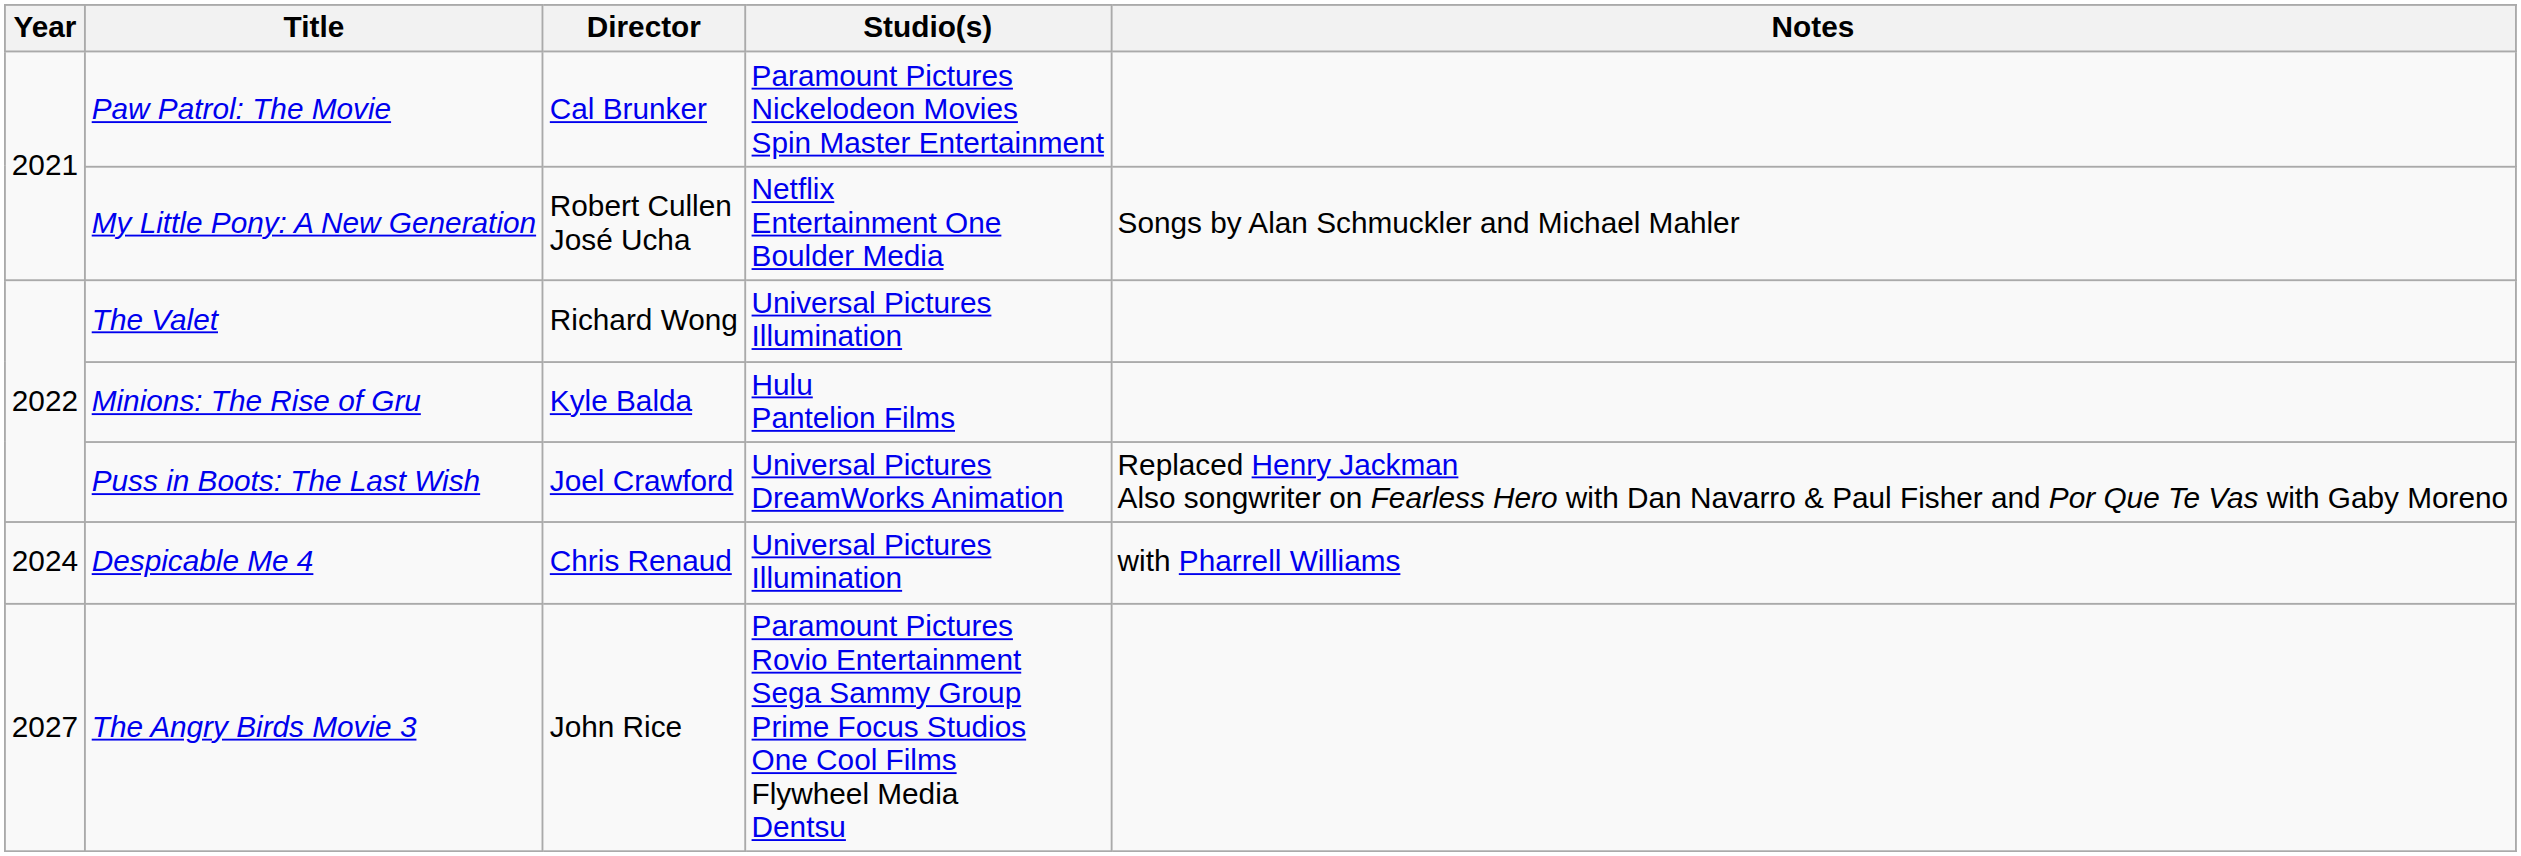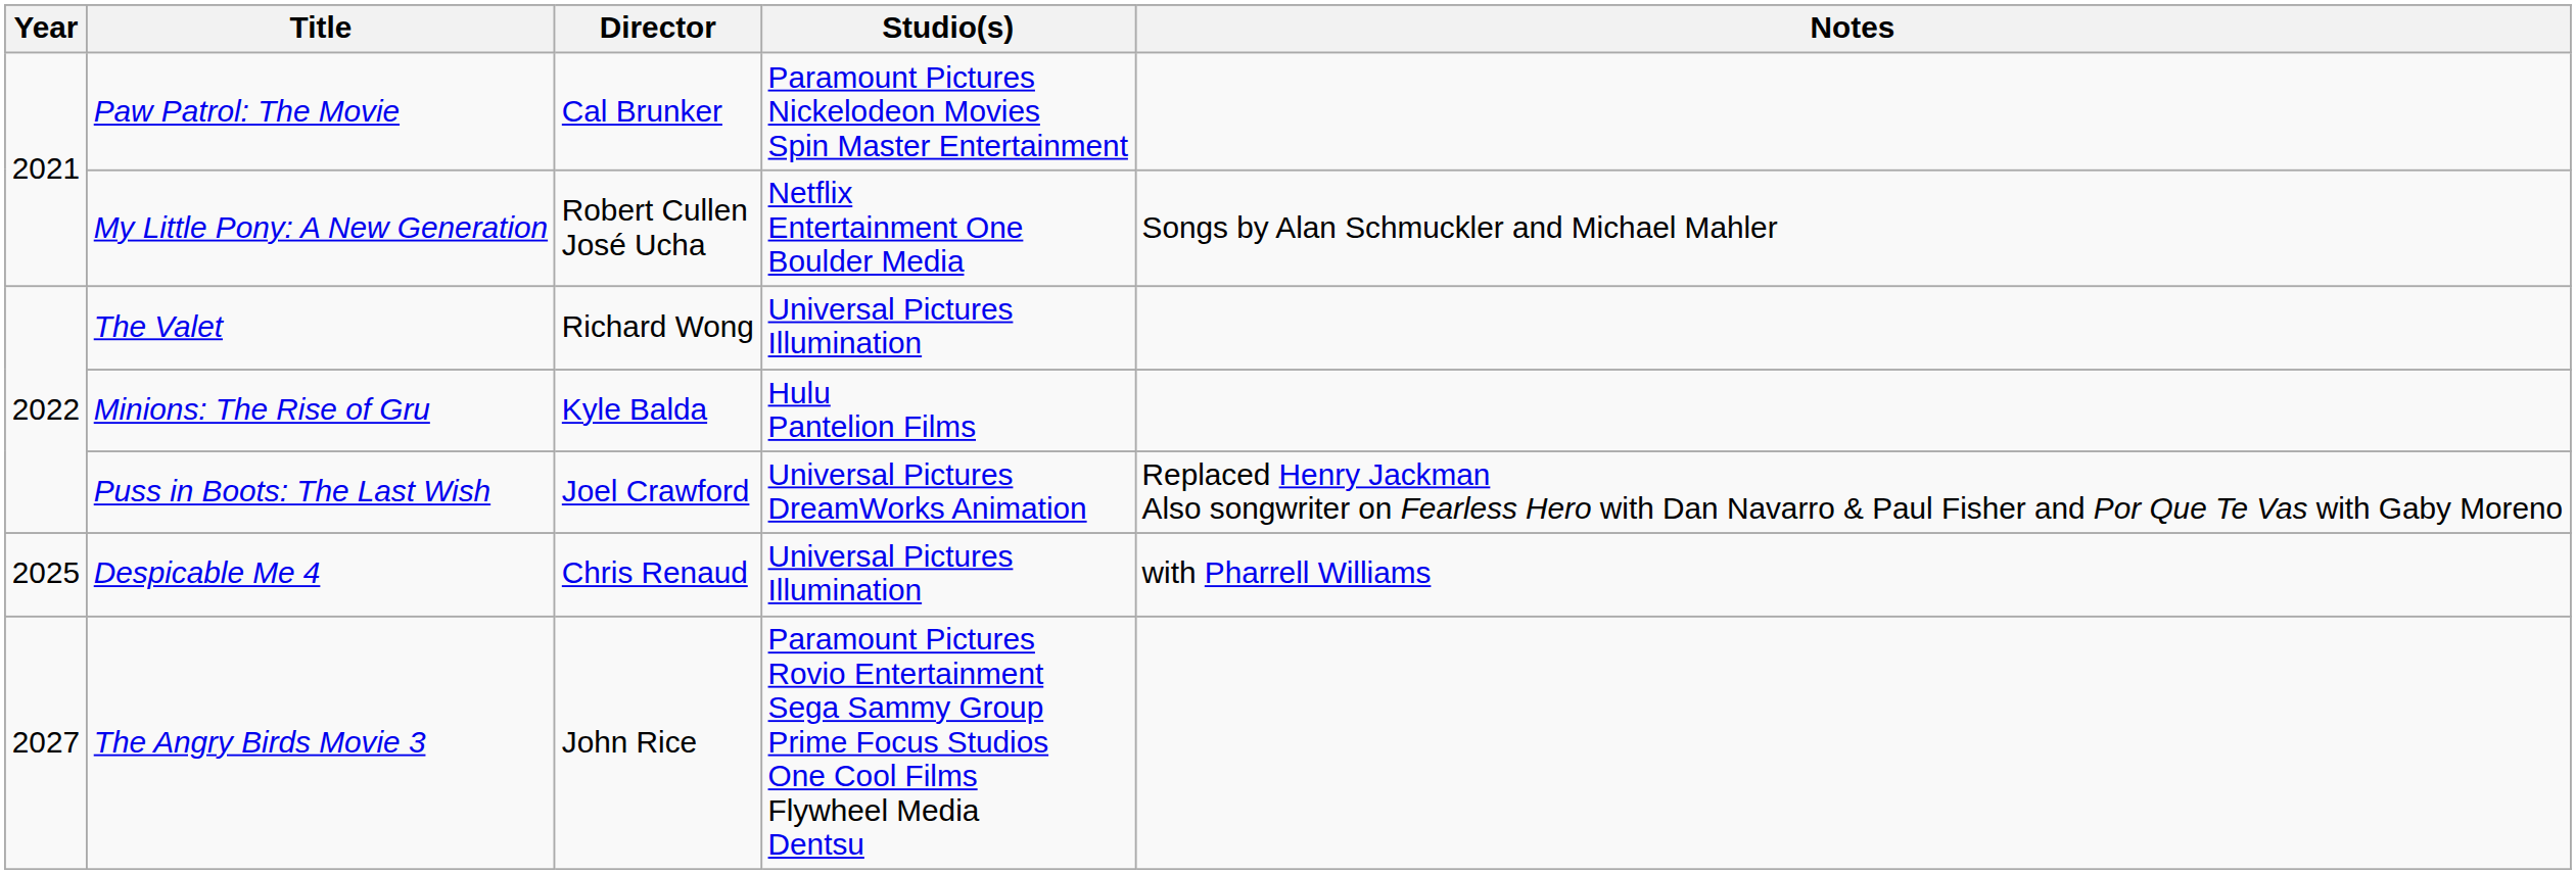 <table class="wikitable sortable">
 <tr>
 <th>Year</th>
 <th>Title</th>
 <th>Director</th>
 <th>Studio(s)</th>
 <th>Notes</th>
 </tr>
 <tr>
 <td rowspan="2">2021</td>
 <td><em><a href='#'>Paw Patrol: The Movie</a></em></td>
 <td><a href='#'>Cal Brunker</a></td>
 <td><a href='#'>Paramount Pictures</a><br><a href='#'>Nickelodeon Movies</a><br><a href='#'>Spin Master Entertainment</a></td>
 <td></td>
 </tr>
 <tr>
 <td><em><a href='#'>My Little Pony: A New Generation</a></em></td>
 <td>Robert Cullen<br>José Ucha</td>
 <td><a href='#'>Netflix</a><br><a href='#'>Entertainment One</a><br><a href='#'>Boulder Media</a></td>
 <td>Songs by Alan Schmuckler and Michael Mahler</td>
 </tr>
 <tr>
 <td rowspan="3">2022</td>
 <td><em><a href='#'>The Valet</a></em></td>
 <td>Richard Wong</td>
 <td><a href='#'>Universal Pictures</a><br><a href='#'>Illumination</a></td>
 <td></td>
 </tr>
 <tr>
 <td><em><a href='#'>Minions: The Rise of Gru</a></em></td>
 <td><a href='#'>Kyle Balda</a></td>
 <td><a href='#'>Hulu</a><br><a href='#'>Pantelion Films</a></td>
 <td></td>
 </tr>
 <tr>
 <td><em><a href='#'>Puss in Boots: The Last Wish</a></em></td>
 <td><a href='#'>Joel Crawford</a></td>
 <td><a href='#'>Universal Pictures</a><br><a href='#'>DreamWorks Animation</a></td>
 <td>Replaced <a href='#'>Henry Jackman</a><br>Also songwriter on <em>Fearless Hero</em> with Dan Navarro & Paul Fisher and <em>Por Que Te Vas</em> with Gaby Moreno</td>
 </tr>
 <tr>
-<td rowspan="1">2024</td>
+<td rowspan="1">2025</td>
 <td><em><a href='#'>Despicable Me 4</a></em></td>
 <td><a href='#'>Chris Renaud</a></td>
 <td><a href='#'>Universal Pictures</a><br><a href='#'>Illumination</a></td>
 <td>with <a href='#'>Pharrell Williams</a></td>
 </tr>
 <tr>
 <td rowspan="1">2027</td>
 <td><em><a href='#'>The Angry Birds Movie 3</a></em></td>
 <td>John Rice</td>
 <td><a href='#'>Paramount Pictures</a><br><a href='#'>Rovio Entertainment</a><br><a href='#'>Sega Sammy Group</a><br><a href='#'>Prime Focus Studios</a><br><a href='#'>One Cool Films</a><br>Flywheel Media<br><a href='#'>Dentsu</a></td>
 <td></td>
 </tr>
 </table>
